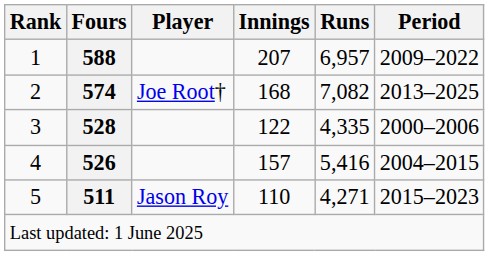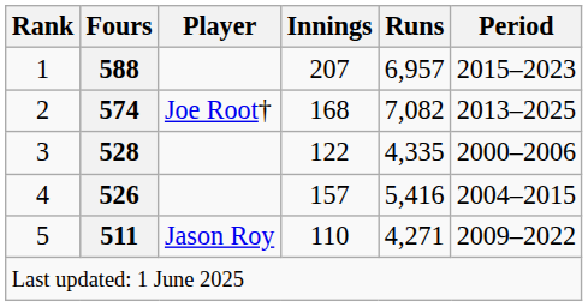 <table class="wikitable plainrowheaders sortable">
 <tr>
 <th scope=col>Rank</th>
 <th scope=col>Fours</th>
 <th scope=col>Player</th>
 <th scope=col>Innings</th>
 <th scope=col>Runs</th>
 <th scope=col>Period</th>
 </tr>
 <tr>
 <td align=center>1</td>
 <th scope=row style="text-align:center;">588</th>
 <td></td>
 <td align=center>207</td>
 <td align=center>6,957</td>
-<td>2009–2022</td>
+<td>2015–2023</td>
 </tr>
 <tr>
 <td align="center">2</td>
 <th scope="row" style="text-align:center;">574</th>
 <td><a href='#'>Joe Root</a>†</td>
 <td align="center">168</td>
 <td align="center">7,082</td>
 <td>2013–2025</td>
 </tr>
 <tr>
 <td align=center>3</td>
 <th scope=row style=text-align:center;>528</th>
 <td></td>
 <td align=center>122</td>
 <td align=center>4,335</td>
 <td>2000–2006</td>
 </tr>
 <tr>
 <td align="center">4</td>
 <th scope="row" style="text-align:center;">526</th>
 <td></td>
 <td align="center">157</td>
 <td align="center">5,416</td>
 <td>2004–2015</td>
 </tr>
 <tr>
 <td align=center>5</td>
 <th scope=row style=text-align:center;>511</th>
 <td><a href='#'>Jason Roy</a></td>
 <td align=center>110</td>
 <td align=center>4,271</td>
-<td>2015–2023</td>
+<td>2009–2022</td>
 </tr>
 <tr class=sortbottom>
 <td colspan=6><small>Last updated: 1 June 2025</small></td>
 </tr>
 </table>
